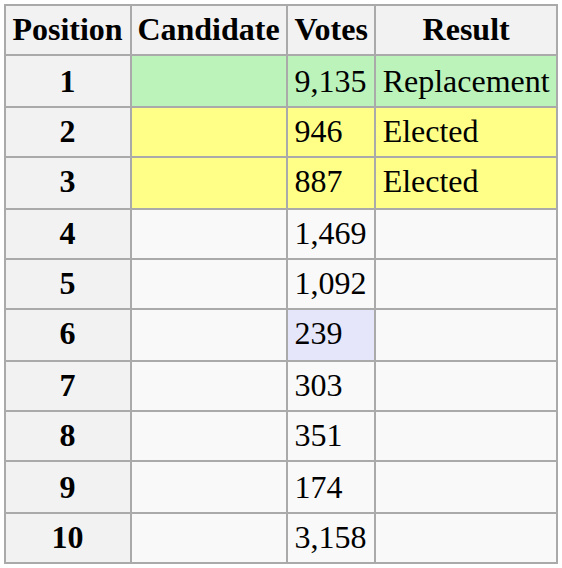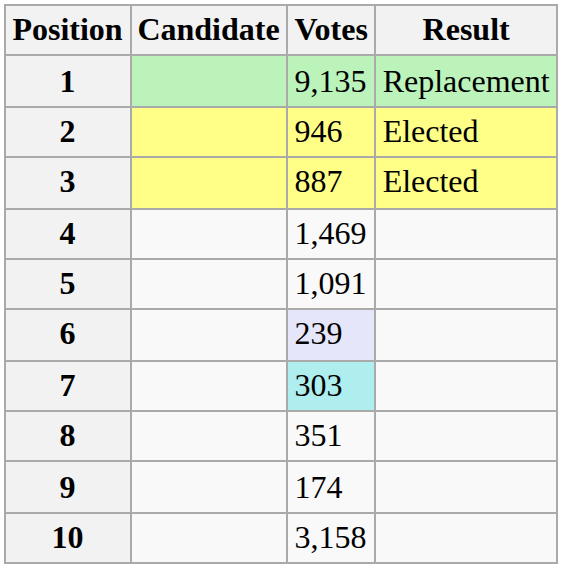 <table class="wikitable sortable col3right">
 <tr>
 <th scope="col">Position</th>
 <th scope="col">Candidate</th>
 <th scope="col">Votes</th>
 <th scope="col">Result</th>
 </tr>
 <tr bgcolor=bbf3bb>
 <th scope="row">1</th>
 <td></td>
 <td>9,135</td>
 <td>Replacement</td>
 </tr>
 <tr bgcolor=#FF8>
 <th scope="row">2</th>
 <td></td>
 <td>946</td>
 <td>Elected</td>
 </tr>
 <tr bgcolor=#FF8>
 <th scope="row">3</th>
 <td></td>
 <td>887</td>
 <td>Elected</td>
 </tr>
 <tr>
 <th scope="row">4</th>
 <td></td>
 <td>1,469</td>
 <td></td>
 </tr>
 <tr>
 <th scope="row">5</th>
 <td></td>
-<td>1,092</td>
+<td>1,091</td>
 <td></td>
 </tr>
 <tr>
 <th scope="row">6</th>
 <td></td>
 <td style="background: lavender;">239</td>
 <td></td>
 </tr>
 <tr>
 <th scope="row">7</th>
 <td></td>
-<td>303</td>
+<td style="background: paleturquoise;">303</td>
 <td></td>
 </tr>
 <tr>
 <th scope="row">8</th>
 <td></td>
 <td>351</td>
 <td></td>
 </tr>
 <tr>
 <th scope="row">9</th>
 <td></td>
 <td>174</td>
 <td></td>
 </tr>
 <tr>
 <th scope="row">10</th>
 <td></td>
 <td>3,158</td>
 <td></td>
 </tr>
 </table>
